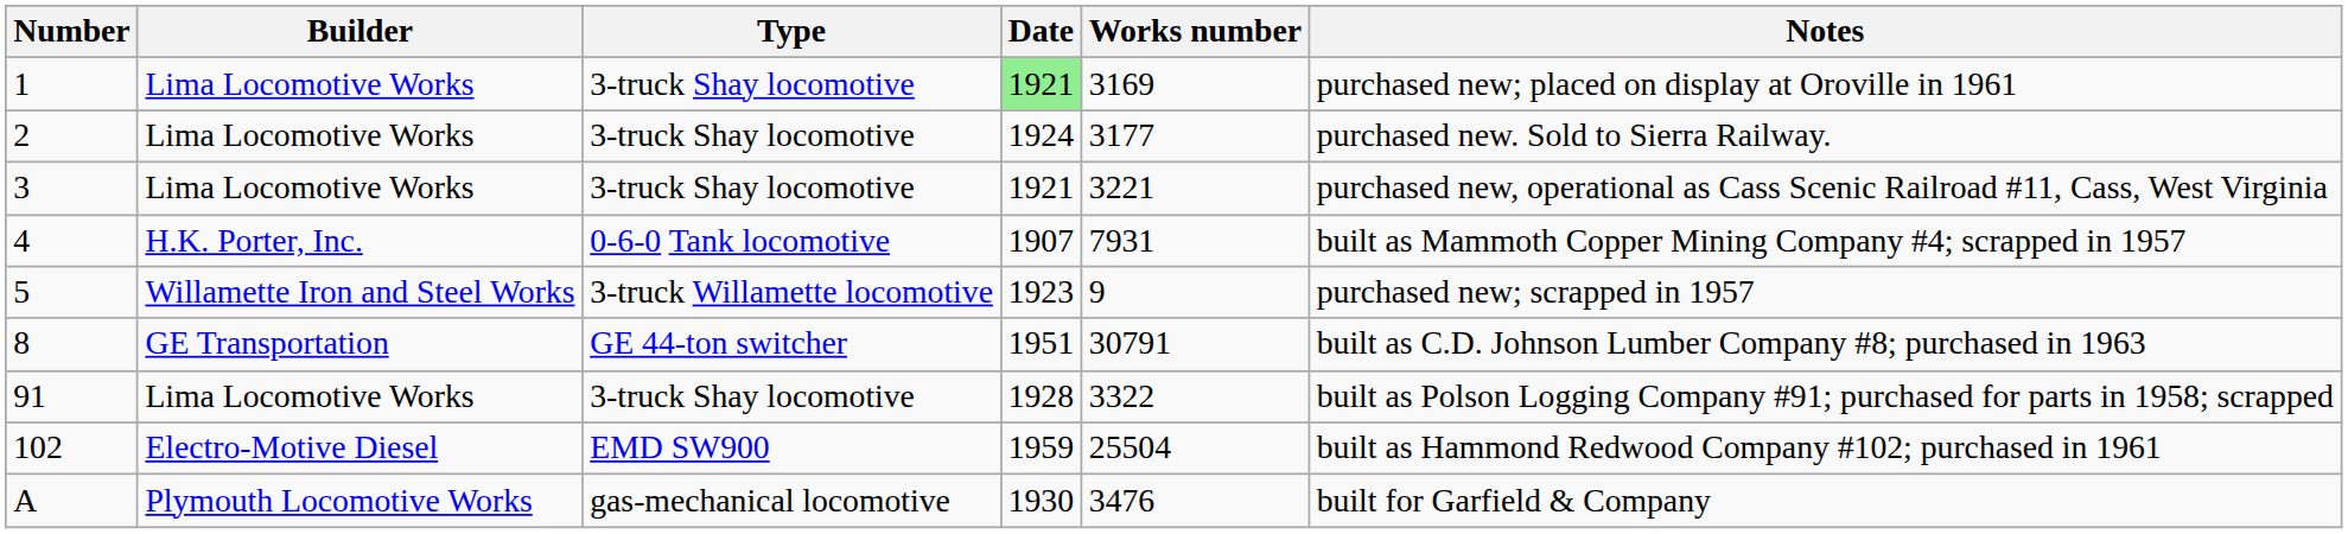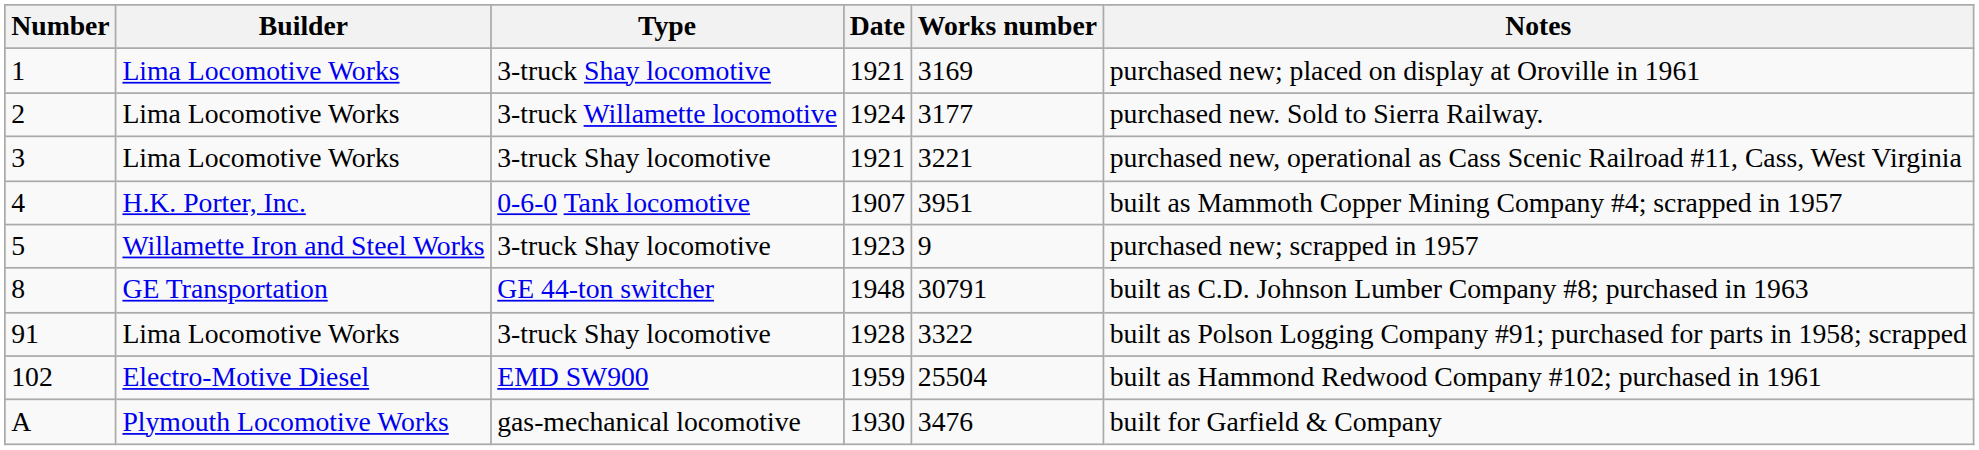 <table class="wikitable">
 <tr>
 <th>Number</th>
 <th>Builder</th>
 <th>Type</th>
 <th>Date</th>
 <th>Works number</th>
 <th>Notes</th>
 </tr>
 <tr>
 <td>1</td>
 <td><a href='#'>Lima Locomotive Works</a></td>
 <td>3-truck <a href='#'>Shay locomotive</a></td>
-<td style="background: lightgreen;">1921</td>
+<td>1921</td>
 <td>3169</td>
 <td>purchased new; placed on display at Oroville in 1961</td>
 </tr>
 <tr>
 <td>2</td>
 <td>Lima Locomotive Works</td>
-<td>3-truck Shay locomotive</td>
+<td>3-truck <a href='#'>Willamette locomotive</a></td>
 <td>1924</td>
 <td>3177</td>
 <td>purchased new. Sold to Sierra Railway.</td>
 </tr>
 <tr>
 <td>3</td>
 <td>Lima Locomotive Works</td>
 <td>3-truck Shay locomotive</td>
 <td>1921</td>
 <td>3221</td>
 <td>purchased new, operational as Cass Scenic Railroad #11, Cass, West Virginia</td>
 </tr>
 <tr>
 <td>4</td>
 <td><a href='#'>H.K. Porter, Inc.</a></td>
 <td><a href='#'>0-6-0</a> <a href='#'>Tank locomotive</a></td>
 <td>1907</td>
-<td>7931</td>
+<td>3951</td>
 <td>built as Mammoth Copper Mining Company #4; scrapped in 1957</td>
 </tr>
 <tr>
 <td>5</td>
 <td><a href='#'>Willamette Iron and Steel Works</a></td>
-<td>3-truck <a href='#'>Willamette locomotive</a></td>
+<td>3-truck Shay locomotive</td>
 <td>1923</td>
 <td>9</td>
 <td>purchased new; scrapped in 1957</td>
 </tr>
 <tr>
 <td>8</td>
 <td><a href='#'>GE Transportation</a></td>
 <td><a href='#'>GE 44-ton switcher</a></td>
-<td>1951</td>
+<td>1948</td>
 <td>30791</td>
 <td>built as C.D. Johnson Lumber Company #8; purchased in 1963</td>
 </tr>
 <tr>
 <td>91</td>
 <td>Lima Locomotive Works</td>
 <td>3-truck Shay locomotive</td>
 <td>1928</td>
 <td>3322</td>
 <td>built as Polson Logging Company #91; purchased for parts in 1958; scrapped</td>
 </tr>
 <tr>
 <td>102</td>
 <td><a href='#'>Electro-Motive Diesel</a></td>
 <td><a href='#'>EMD SW900</a></td>
 <td>1959</td>
 <td>25504</td>
 <td>built as Hammond Redwood Company #102; purchased in 1961</td>
 </tr>
 <tr>
 <td>A</td>
 <td><a href='#'>Plymouth Locomotive Works</a></td>
 <td>gas-mechanical locomotive</td>
 <td>1930</td>
 <td>3476</td>
 <td>built for Garfield & Company</td>
 </tr>
 </table>
